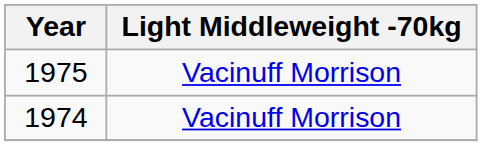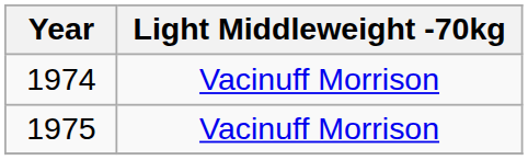 <table class="wikitable" style="text-align:center">
 <tr>
 <th width=50>Year</th>
 <th width=200>Light Middleweight -70kg</th>
 </tr>
 <tr>
-<td>1975</td>
+<td>1974</td>
 <td><a href='#'>Vacinuff Morrison</a></td>
 </tr>
 <tr>
-<td>1974</td>
+<td>1975</td>
 <td><a href='#'>Vacinuff Morrison</a></td>
 </tr>
 <tr>
 </tr>
 </table>
